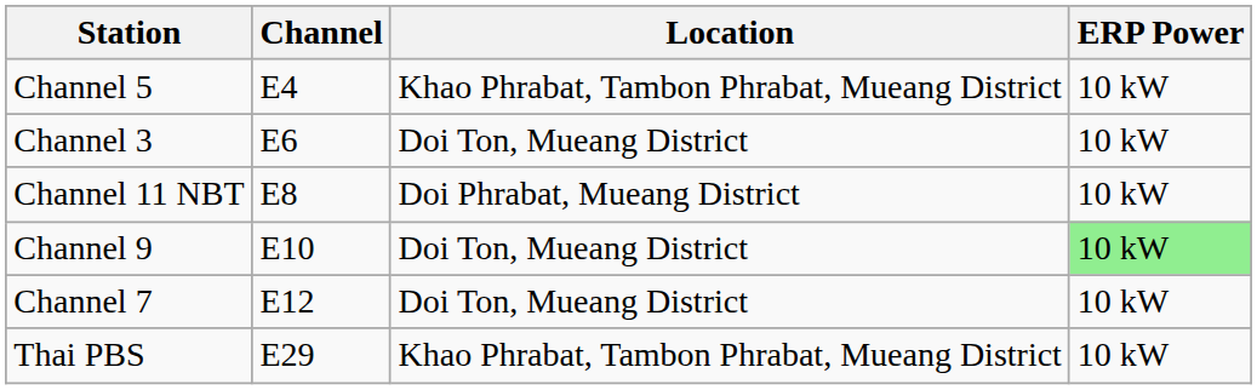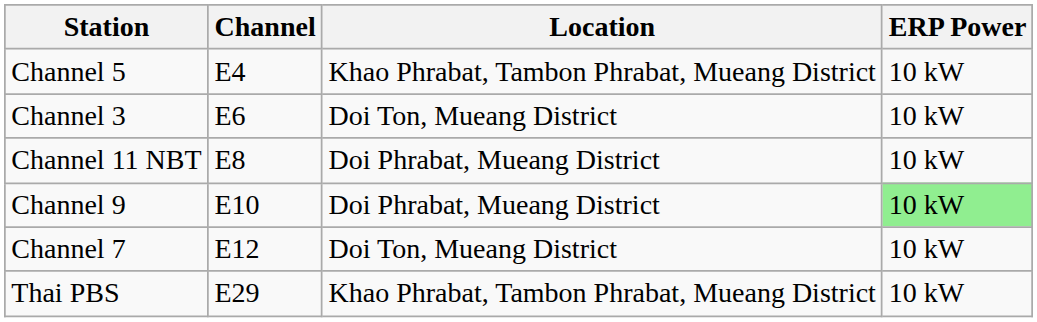 <table class="wikitable">
 <tr>
 <th>Station</th>
 <th>Channel</th>
 <th>Location</th>
 <th>ERP Power</th>
 </tr>
 <tr>
 <td>Channel 5</td>
 <td>E4</td>
 <td>Khao Phrabat, Tambon Phrabat, Mueang District</td>
 <td>10 kW</td>
 </tr>
 <tr>
 <td>Channel 3</td>
 <td>E6</td>
 <td>Doi Ton, Mueang District</td>
 <td>10 kW</td>
 </tr>
 <tr>
 <td>Channel 11 NBT</td>
 <td>E8</td>
 <td>Doi Phrabat, Mueang District</td>
 <td>10 kW</td>
 </tr>
 <tr>
 <td>Channel 9</td>
 <td>E10</td>
-<td>Doi Ton, Mueang District</td>
+<td>Doi Phrabat, Mueang District</td>
 <td style="background: lightgreen;">10 kW</td>
 </tr>
 <tr>
 <td>Channel 7</td>
 <td>E12</td>
 <td>Doi Ton, Mueang District</td>
 <td>10 kW</td>
 </tr>
 <tr>
 <td>Thai PBS</td>
 <td>E29</td>
 <td>Khao Phrabat, Tambon Phrabat, Mueang District</td>
 <td>10 kW</td>
 </tr>
 </table>
